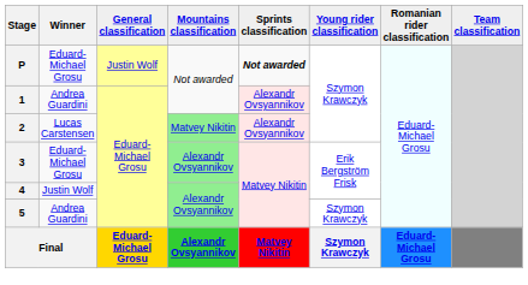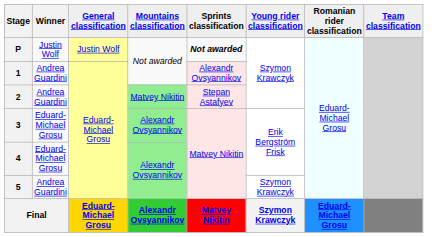 <table class="wikitable" style="text-align: center; font-size:smaller;">
 <tr style="background:#efefef;">
 <th style="width:2%;">Stage</th>
 <th style="width:14%;">Winner</th>
 <th style="background:#efefef; width:14%;"><a href='#'>General classification</a><br></th>
 <th style="background:#efefef; width:14%;"><a href='#'>Mountains classification</a><br></th>
 <th style="background:#efefef; width:14%;">Sprints classification<br></th>
 <th style="background:#efefef; width:14%;"><a href='#'>Young rider classification</a><br></th>
 <th style="background:#efefef; width:14%;">Romanian rider classification<br></th>
 <th style="background:#efefef; width:14%;"><a href='#'>Team classification</a><br></th>
 </tr>
 <tr>
 <th>P</th>
-<td><a href='#'>Eduard-Michael Grosu</a></td>
+<td><a href='#'>Justin Wolf</a></td>
 <td style="background:#FFFF99;"><a href='#'>Justin Wolf</a></td>
 <td rowspan="2"><em>Not awarded</em></td>
 <td><strong><em>Not awarded</em></strong></td>
 <td style="background:white;" rowspan="3"><a href='#'>Szymon Krawczyk</a></td>
 <td style="background:azure;" rowspan="6"><a href='#'>Eduard-Michael Grosu</a></td>
 <td style="background:#D3D3D3;" rowspan="6"></td>
 </tr>
 <tr>
 <th>1</th>
 <td><a href='#'>Andrea Guardini</a></td>
 <td style="background:#FFFF99;" rowspan="5"><a href='#'>Eduard-Michael Grosu</a></td>
 <td style="background:#FFE6E6;"><a href='#'>Alexandr Ovsyannikov</a></td>
 </tr>
 <tr>
 <th>2</th>
-<td><a href='#'>Lucas Carstensen</a></td>
+<td><a href='#'>Andrea Guardini</a></td>
 <td style="background:lightgreen;"><a href='#'>Matvey Nikitin</a></td>
-<td style="background:#FFE6E6;"><a href='#'>Alexandr Ovsyannikov</a></td>
+<td style="background:#FFE6E6;"><a href='#'>Stepan Astafyev</a></td>
 </tr>
 <tr>
 <th>3</th>
 <td><a href='#'>Eduard-Michael Grosu</a></td>
 <td style="background:lightgreen;"><a href='#'>Alexandr Ovsyannikov</a></td>
 <td style="background:#FFE6E6;" rowspan="3"><a href='#'>Matvey Nikitin</a></td>
 <td style="background:white;" rowspan="2"><a href='#'>Erik Bergström Frisk</a></td>
 </tr>
 <tr>
 <th>4</th>
-<td><a href='#'>Justin Wolf</a></td>
+<td><a href='#'>Eduard-Michael Grosu</a></td>
 <td style="background:lightgreen;" rowspan="2"><a href='#'>Alexandr Ovsyannikov</a></td>
 </tr>
 <tr>
 <th>5</th>
 <td><a href='#'>Andrea Guardini</a></td>
 <td style="background:white;"><a href='#'>Szymon Krawczyk</a></td>
 </tr>
 <tr>
 <th colspan="2">Final</th>
 <th style="background:gold;"><a href='#'>Eduard-Michael Grosu</a></th>
 <th style="background:limegreen;"><a href='#'>Alexandr Ovsyannikov</a></th>
 <th style="background:#f00;"><a href='#'>Matvey Nikitin</a></th>
 <th style="background:offwhite;"><a href='#'>Szymon Krawczyk</a></th>
 <th style="background:dodgerblue;"><a href='#'>Eduard-Michael Grosu</a></th>
 <th style="background:#808080;"></th>
 </tr>
 </table>
